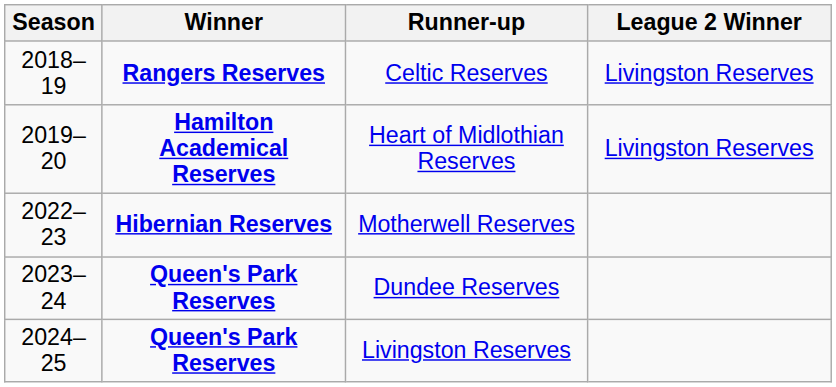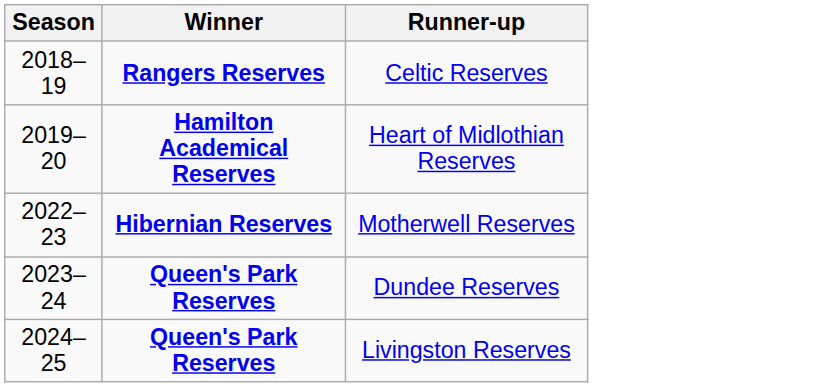 <table class="wikitable">
 <tr>
 <th width=60>Season</th>
 <th width=160>Winner</th>
 <th width=160>Runner-up</th>
-<th width=160>League 2 Winner</th>
 </tr>
 <tr>
 <td align=center>2018–19<br></td>
 <td align=center><strong><a href='#'>Rangers Reserves</a></strong></td>
 <td align=center><a href='#'>Celtic Reserves</a></td>
-<td align=center><a href='#'>Livingston Reserves</a></td>
 </tr>
 <tr>
 <td align=center>2019–20<br></td>
 <td align=center><strong><a href='#'>Hamilton Academical Reserves</a></strong></td>
 <td align=center><a href='#'>Heart of Midlothian Reserves</a></td>
-<td align=center><a href='#'>Livingston Reserves</a></td>
 </tr>
 <tr>
 <td align=center>2022–23<br></td>
 <td align=center><strong><a href='#'>Hibernian Reserves</a></strong></td>
 <td align=center><a href='#'>Motherwell Reserves</a></td>
-<td align=center></td>
 </tr>
 <tr>
 <td align=center>2023–24<br></td>
 <td align=center><strong><a href='#'>Queen's Park Reserves</a></strong></td>
 <td align=center><a href='#'>Dundee Reserves</a></td>
-<td align=center></td>
 </tr>
 <tr>
 <td align=center>2024–25<br></td>
 <td align=center><strong><a href='#'>Queen's Park Reserves</a></strong></td>
 <td align=center><a href='#'>Livingston Reserves</a></td>
-<td align=center></td>
 </tr>
 </table>
